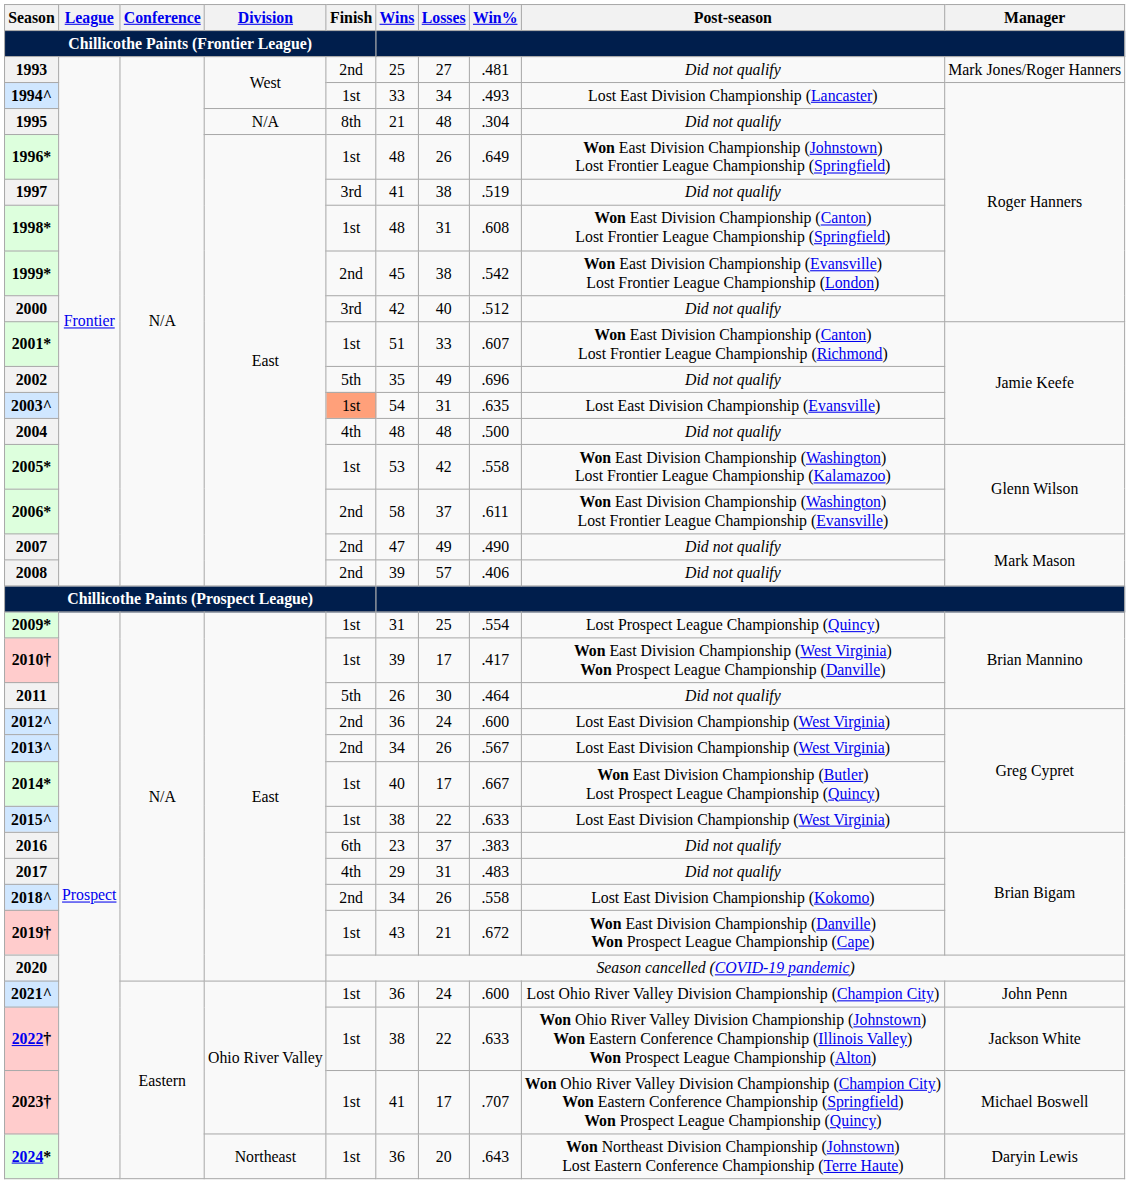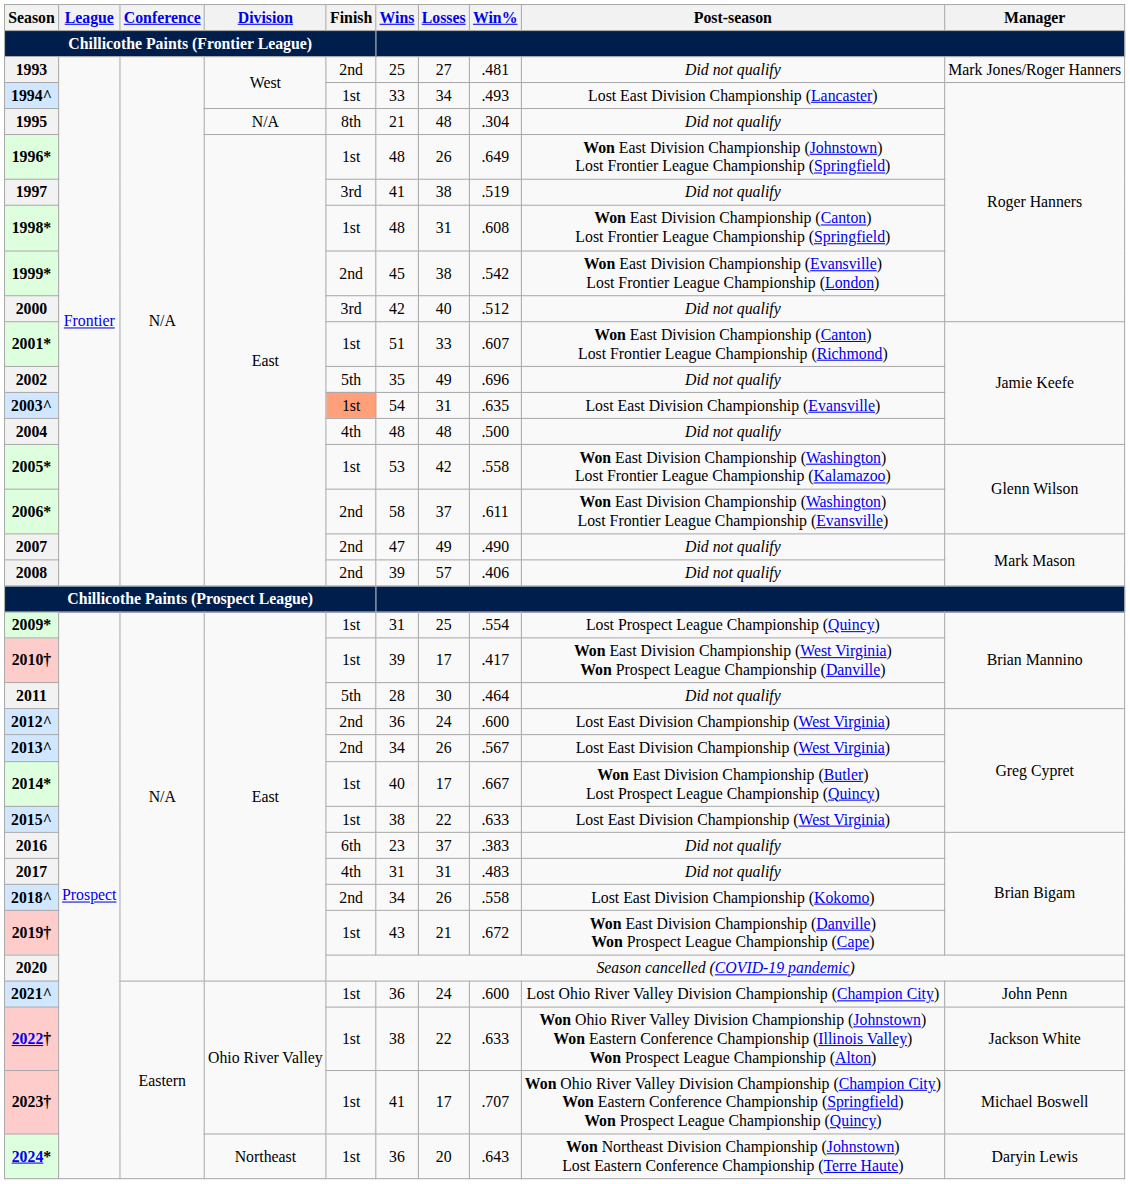 <table class="wikitable plainrowheaders" style="text-align:center; font-size:95%">
 <tr>
 <th scope="col">Season</th>
 <th scope="col"><a href='#'>League</a></th>
 <th scope="col"><a href='#'>Conference</a></th>
 <th scope="col"><a href='#'>Division</a></th>
 <th scope="col">Finish</th>
 <th scope="col"><a href='#'>Wins</a></th>
 <th scope="col"><a href='#'>Losses</a></th>
 <th scope="col"><a href='#'>Win%</a></th>
 <th scope="col">Post-season</th>
 <th>Manager</th>
 </tr>
 <tr>
 <th style="background:#001E4C; color:white;" colspan="5">Chillicothe Paints (Frontier League)</th>
 <th style="background:#001E4C; color:white;" colspan="5"></th>
 </tr>
 <tr>
 <th scope="row" style="text-align:center;">1993</th>
 <td rowspan="16"><a href='#'>Frontier</a></td>
 <td rowspan="16">N/A</td>
 <td rowspan="2">West</td>
 <td>2nd</td>
 <td>25</td>
 <td>27</td>
 <td>.481</td>
 <td><em>Did not qualify</em></td>
 <td>Mark Jones/Roger Hanners</td>
 </tr>
 <tr>
 <th scope="row" style="text-align:center; background-color:#D0E7FF">1994^</th>
 <td>1st</td>
 <td>33</td>
 <td>34</td>
 <td>.493</td>
 <td>Lost East Division Championship (<a href='#'>Lancaster</a>)</td>
 <td rowspan="7">Roger Hanners</td>
 </tr>
 <tr>
 <th scope="row" style="text-align:center;">1995</th>
 <td>N/A</td>
 <td>8th</td>
 <td>21</td>
 <td>48</td>
 <td>.304</td>
 <td><em>Did not qualify</em></td>
 </tr>
 <tr>
 <th scope="row" style="text-align:center; background-color:#ddffdd">1996*</th>
 <td rowspan="13">East</td>
 <td>1st</td>
 <td>48</td>
 <td>26</td>
 <td>.649</td>
 <td><strong>Won</strong> East Division Championship (<a href='#'>Johnstown</a>) <br> Lost Frontier League Championship (<a href='#'>Springfield</a>)</td>
 </tr>
 <tr>
 <th scope="row" style="text-align:center;">1997</th>
 <td>3rd</td>
 <td>41</td>
 <td>38</td>
 <td>.519</td>
 <td><em>Did not qualify</em></td>
 </tr>
 <tr>
 <th scope="row" style="text-align:center; background-color:#ddffdd">1998*</th>
 <td>1st</td>
 <td>48</td>
 <td>31</td>
 <td>.608</td>
 <td><strong>Won</strong> East Division Championship (<a href='#'>Canton</a>) <br> Lost Frontier League Championship (<a href='#'>Springfield</a>)</td>
 </tr>
 <tr>
 <th scope="row" style="text-align:center; background-color:#ddffdd">1999*</th>
 <td>2nd</td>
 <td>45</td>
 <td>38</td>
 <td>.542</td>
 <td><strong>Won</strong> East Division Championship (<a href='#'>Evansville</a>) <br> Lost Frontier League Championship (<a href='#'>London</a>)</td>
 </tr>
 <tr>
 <th scope="row" style="text-align:center;">2000</th>
 <td>3rd</td>
 <td>42</td>
 <td>40</td>
 <td>.512</td>
 <td><em>Did not qualify</em></td>
 </tr>
 <tr>
 <th scope="row" style="text-align:center; background-color:#ddffdd">2001*</th>
 <td>1st</td>
 <td>51</td>
 <td>33</td>
 <td>.607</td>
 <td><strong>Won</strong> East Division Championship (<a href='#'>Canton</a>) <br> Lost Frontier League Championship (<a href='#'>Richmond</a>)</td>
 <td rowspan="4">Jamie Keefe</td>
 </tr>
 <tr>
 <th scope="row" style="text-align:center;">2002</th>
 <td>5th</td>
 <td>35</td>
 <td>49</td>
 <td>.696</td>
 <td><em>Did not qualify</em></td>
 </tr>
 <tr>
 <th scope="row" style="text-align:center; background-color:#D0E7FF">2003^</th>
 <td style="background: lightsalmon;">1st</td>
 <td>54</td>
 <td>31</td>
 <td>.635</td>
 <td>Lost East Division Championship (<a href='#'>Evansville</a>)</td>
 </tr>
 <tr>
 <th scope="row" style="text-align:center;">2004</th>
 <td>4th</td>
 <td>48</td>
 <td>48</td>
 <td>.500</td>
 <td><em>Did not qualify</em></td>
 </tr>
 <tr>
 <th scope="row" style="text-align:center; background-color:#ddffdd">2005*</th>
 <td>1st</td>
 <td>53</td>
 <td>42</td>
 <td>.558</td>
 <td><strong>Won</strong> East Division Championship (<a href='#'>Washington</a>) <br> Lost Frontier League Championship (<a href='#'>Kalamazoo</a>)</td>
 <td rowspan="2">Glenn Wilson</td>
 </tr>
 <tr>
 <th scope="row" style="text-align:center; background-color:#ddffdd">2006*</th>
 <td>2nd</td>
 <td>58</td>
 <td>37</td>
 <td>.611</td>
 <td><strong>Won</strong> East Division Championship (<a href='#'>Washington</a>) <br> Lost Frontier League Championship (<a href='#'>Evansville</a>)</td>
 </tr>
 <tr>
 <th scope="row" style="text-align:center;">2007</th>
 <td>2nd</td>
 <td>47</td>
 <td>49</td>
 <td>.490</td>
 <td><em>Did not qualify</em></td>
 <td rowspan="2">Mark Mason</td>
 </tr>
 <tr>
 <th scope="row" style="text-align:center;">2008</th>
 <td>2nd</td>
 <td>39</td>
 <td>57</td>
 <td>.406</td>
 <td><em>Did not qualify</em></td>
 </tr>
 <tr>
 <th style="background:#001E4C; color:white;" colspan="5">Chillicothe Paints (Prospect League)</th>
 <th style="background:#001E4C; color:white;" colspan="5"></th>
 </tr>
 <tr>
 <th scope="row" style="text-align:center; background-color:#ddffdd">2009*</th>
 <td rowspan="16"><a href='#'>Prospect</a></td>
 <td rowspan="12">N/A</td>
 <td rowspan="12">East</td>
 <td>1st</td>
 <td>31</td>
 <td>25</td>
 <td>.554</td>
 <td>Lost Prospect League Championship (<a href='#'>Quincy</a>)</td>
 <td rowspan="3">Brian Mannino</td>
 </tr>
 <tr>
 <th scope="row" style="text-align:center; background-color:#FFCCCC">2010†</th>
 <td>1st</td>
 <td>39</td>
 <td>17</td>
 <td>.417</td>
 <td><strong>Won</strong> East Division Championship (<a href='#'>West Virginia</a>)<br><strong>Won</strong> Prospect League Championship (<a href='#'>Danville</a>)</td>
 </tr>
 <tr>
 <th scope="row" style="text-align:center;">2011</th>
 <td>5th</td>
-<td>26</td>
+<td>28</td>
 <td>30</td>
 <td>.464</td>
 <td><em>Did not qualify</em></td>
 </tr>
 <tr>
 <th scope="row" style="text-align:center; background-color:#D0E7FF">2012^</th>
 <td>2nd</td>
 <td>36</td>
 <td>24</td>
 <td>.600</td>
 <td>Lost East Division Championship (<a href='#'>West Virginia</a>)</td>
 <td rowspan="4">Greg Cypret</td>
 </tr>
 <tr>
 <th scope="row" style="text-align:center; background-color:#D0E7FF">2013^</th>
 <td>2nd</td>
 <td>34</td>
 <td>26</td>
 <td>.567</td>
 <td>Lost East Division Championship (<a href='#'>West Virginia</a>)</td>
 </tr>
 <tr>
 <th scope="row" style="text-align:center; background-color:#ddffdd">2014*</th>
 <td>1st</td>
 <td>40</td>
 <td>17</td>
 <td>.667</td>
 <td><strong>Won</strong> East Division Championship (<a href='#'>Butler</a>)<br> Lost Prospect League Championship (<a href='#'>Quincy</a>)</td>
 </tr>
 <tr>
 <th scope="row" style="text-align:center; background-color:#D0E7FF">2015^</th>
 <td>1st</td>
 <td>38</td>
 <td>22</td>
 <td>.633</td>
 <td>Lost East Division Championship (<a href='#'>West Virginia</a>)</td>
 </tr>
 <tr>
 <th scope="row" style="text-align:center;">2016</th>
 <td>6th</td>
 <td>23</td>
 <td>37</td>
 <td>.383</td>
 <td><em>Did not qualify</em></td>
 <td rowspan="4">Brian Bigam</td>
 </tr>
 <tr>
 <th scope="row" style="text-align:center;">2017</th>
 <td>4th</td>
-<td>29</td>
+<td>31</td>
 <td>31</td>
 <td>.483</td>
 <td><em>Did not qualify</em></td>
 </tr>
 <tr>
 <th scope="row" style="text-align:center; background-color:#D0E7FF">2018^</th>
 <td>2nd</td>
 <td>34</td>
 <td>26</td>
 <td>.558</td>
 <td>Lost East Division Championship (<a href='#'>Kokomo</a>)</td>
 </tr>
 <tr>
 <th scope="row" style="text-align:center; background-color:#FFCCCC">2019†</th>
 <td>1st</td>
 <td>43</td>
 <td>21</td>
 <td>.672</td>
 <td><strong>Won</strong> East Division Championship (<a href='#'>Danville</a>)<br><strong>Won</strong> Prospect League Championship (<a href='#'>Cape</a>)</td>
 </tr>
 <tr>
 <th scope="row" style="text-align:center;">2020</th>
 <td colspan="9"><em>Season cancelled (<a href='#'>COVID-19 pandemic</a>)</em></td>
 </tr>
 <tr>
 <th scope="row" style="text-align:center; background-color:#D0E7FF">2021^</th>
 <td rowspan="4">Eastern</td>
 <td rowspan="3">Ohio River Valley</td>
 <td>1st</td>
 <td>36</td>
 <td>24</td>
 <td>.600</td>
 <td>Lost Ohio River Valley Division Championship (<a href='#'>Champion City</a>)</td>
 <td>John Penn</td>
 </tr>
 <tr>
 <th scope="row" style="text-align:center; background-color:#FFCCCC"><a href='#'>2022</a>†</th>
 <td>1st</td>
 <td>38</td>
 <td>22</td>
 <td>.633</td>
 <td><strong>Won</strong> Ohio River Valley Division Championship (<a href='#'>Johnstown</a>)<br> <strong>Won</strong> Eastern Conference Championship (<a href='#'>Illinois Valley</a>)<br> <strong>Won</strong> Prospect League Championship (<a href='#'>Alton</a>)</td>
 <td>Jackson White</td>
 </tr>
 <tr>
 <th scope="row" style="text-align:center; background-color:#FFCCCC">2023†</th>
 <td>1st</td>
 <td>41</td>
 <td>17</td>
 <td>.707</td>
 <td><strong>Won</strong> Ohio River Valley Division Championship (<a href='#'>Champion City</a>)<br> <strong>Won</strong> Eastern Conference Championship (<a href='#'>Springfield</a>)<br> <strong>Won</strong> Prospect League Championship (<a href='#'>Quincy</a>)</td>
 <td rowspan="1">Michael Boswell</td>
 </tr>
 <tr>
 <th scope="row" style="text-align:center; background-color:#ddffdd"><a href='#'>2024</a>*</th>
 <td rowspan="1">Northeast</td>
 <td>1st</td>
 <td>36</td>
 <td>20</td>
 <td>.643</td>
 <td><strong>Won</strong> Northeast Division Championship (<a href='#'>Johnstown</a>)<br> Lost Eastern Conference Championship (<a href='#'>Terre Haute</a>)</td>
 <td>Daryin Lewis</td>
 </tr>
 </table>
